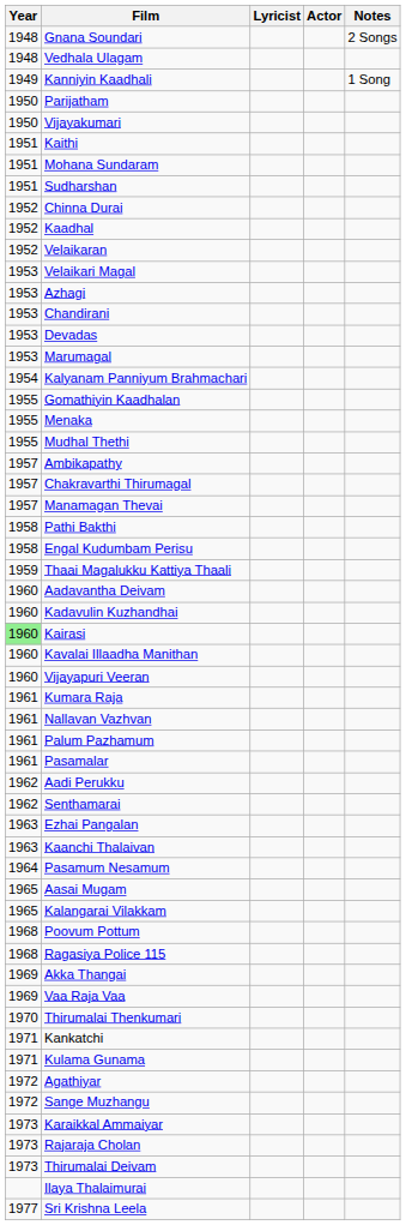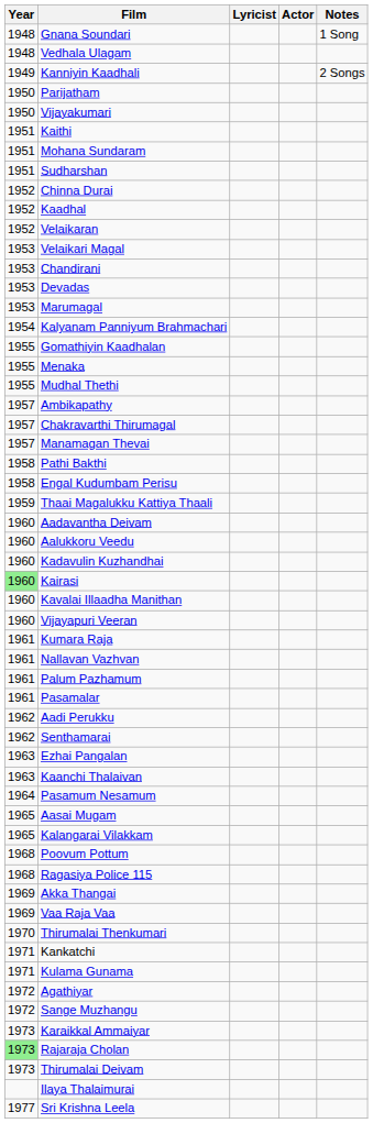 <table class="wikitable">
 <tr>
 <th>Year</th>
 <th>Film</th>
 <th>Lyricist</th>
 <th>Actor</th>
 <th>Notes</th>
 </tr>
 <tr>
 <td>1948</td>
 <td><a href='#'>Gnana Soundari</a></td>
 <td></td>
 <td></td>
-<td>2 Songs</td>
+<td>1 Song</td>
 </tr>
 <tr>
 <td>1948</td>
 <td><a href='#'>Vedhala Ulagam</a></td>
 <td></td>
 <td></td>
 <td></td>
 </tr>
 <tr>
 <td>1949</td>
 <td><a href='#'>Kanniyin Kaadhali</a></td>
 <td></td>
 <td></td>
-<td>1 Song</td>
+<td>2 Songs</td>
 </tr>
 <tr>
 <td>1950</td>
 <td><a href='#'>Parijatham</a></td>
 <td></td>
 <td></td>
 <td></td>
 </tr>
 <tr>
 <td>1950</td>
 <td><a href='#'>Vijayakumari</a></td>
 <td></td>
 <td></td>
 <td></td>
 </tr>
 <tr>
 <td>1951</td>
 <td><a href='#'>Kaithi</a></td>
 <td></td>
 <td></td>
 <td></td>
 </tr>
 <tr>
 <td>1951</td>
 <td><a href='#'>Mohana Sundaram</a></td>
 <td></td>
 <td></td>
 <td></td>
 </tr>
 <tr>
 <td>1951</td>
 <td><a href='#'>Sudharshan</a></td>
 <td></td>
 <td></td>
 <td></td>
 </tr>
 <tr>
 <td>1952</td>
 <td><a href='#'>Chinna Durai</a></td>
 <td></td>
 <td></td>
 <td></td>
 </tr>
 <tr>
 <td>1952</td>
 <td><a href='#'>Kaadhal</a></td>
 <td></td>
 <td></td>
 <td></td>
 </tr>
 <tr>
 <td>1952</td>
 <td><a href='#'>Velaikaran</a></td>
 <td></td>
 <td></td>
 <td></td>
 </tr>
 <tr>
 <td>1953</td>
 <td><a href='#'>Velaikari Magal</a></td>
-<td></td>
-<td></td>
-<td></td>
-</tr>
-<tr>
-<td>1953</td>
-<td><a href='#'>Azhagi</a></td>
 <td></td>
 <td></td>
 <td></td>
 </tr>
 <tr>
 <td>1953</td>
 <td><a href='#'>Chandirani</a></td>
 <td></td>
 <td></td>
 <td></td>
 </tr>
 <tr>
 <td>1953</td>
 <td><a href='#'>Devadas</a></td>
 <td></td>
 <td></td>
 <td></td>
 </tr>
 <tr>
 <td>1953</td>
 <td><a href='#'>Marumagal</a></td>
 <td></td>
 <td></td>
 <td></td>
 </tr>
 <tr>
 <td>1954</td>
 <td><a href='#'>Kalyanam Panniyum Brahmachari</a></td>
 <td></td>
 <td></td>
 <td></td>
 </tr>
 <tr>
 <td>1955</td>
 <td><a href='#'>Gomathiyin Kaadhalan</a></td>
 <td></td>
 <td></td>
 <td></td>
 </tr>
 <tr>
 <td>1955</td>
 <td><a href='#'>Menaka</a></td>
 <td></td>
 <td></td>
 <td></td>
 </tr>
 <tr>
 <td>1955</td>
 <td><a href='#'>Mudhal Thethi</a></td>
 <td></td>
 <td></td>
 <td></td>
 </tr>
 <tr>
 <td>1957</td>
 <td><a href='#'>Ambikapathy</a></td>
 <td></td>
 <td></td>
 <td></td>
 </tr>
 <tr>
 <td>1957</td>
 <td><a href='#'>Chakravarthi Thirumagal</a></td>
 <td></td>
 <td></td>
 <td></td>
 </tr>
 <tr>
 <td>1957</td>
 <td><a href='#'>Manamagan Thevai</a></td>
 <td></td>
 <td></td>
 <td></td>
 </tr>
 <tr>
 <td>1958</td>
 <td><a href='#'>Pathi Bakthi</a></td>
 <td></td>
 <td></td>
 <td></td>
 </tr>
 <tr>
 <td>1958</td>
 <td><a href='#'>Engal Kudumbam Perisu</a></td>
 <td></td>
 <td></td>
 <td></td>
 </tr>
 <tr>
 <td>1959</td>
 <td><a href='#'>Thaai Magalukku Kattiya Thaali</a></td>
 <td></td>
 <td></td>
 <td></td>
 </tr>
 <tr>
 <td>1960</td>
 <td><a href='#'>Aadavantha Deivam</a></td>
+<td></td>
+<td></td>
+<td></td>
+</tr>
+<tr>
+<td>1960</td>
+<td><a href='#'>Aalukkoru Veedu</a></td>
 <td></td>
 <td></td>
 <td></td>
 </tr>
 <tr>
 <td>1960</td>
 <td><a href='#'>Kadavulin Kuzhandhai</a></td>
 <td></td>
 <td></td>
 <td></td>
 </tr>
 <tr>
 <td style="background: lightgreen;">1960</td>
 <td><a href='#'>Kairasi</a></td>
 <td></td>
 <td></td>
 <td></td>
 </tr>
 <tr>
 <td>1960</td>
 <td><a href='#'>Kavalai Illaadha Manithan</a></td>
 <td></td>
 <td></td>
 <td></td>
 </tr>
 <tr>
 <td>1960</td>
 <td><a href='#'>Vijayapuri Veeran</a></td>
 <td></td>
 <td></td>
 <td></td>
 </tr>
 <tr>
 <td>1961</td>
 <td><a href='#'>Kumara Raja</a></td>
 <td></td>
 <td></td>
 <td></td>
 </tr>
 <tr>
 <td>1961</td>
 <td><a href='#'>Nallavan Vazhvan</a></td>
 <td></td>
 <td></td>
 <td></td>
 </tr>
 <tr>
 <td>1961</td>
 <td><a href='#'>Palum Pazhamum</a></td>
 <td></td>
 <td></td>
 <td></td>
 </tr>
 <tr>
 <td>1961</td>
 <td><a href='#'>Pasamalar</a></td>
 <td></td>
 <td></td>
 <td></td>
 </tr>
 <tr>
 <td>1962</td>
 <td><a href='#'>Aadi Perukku</a></td>
 <td></td>
 <td></td>
 <td></td>
 </tr>
 <tr>
 <td>1962</td>
 <td><a href='#'>Senthamarai</a></td>
 <td></td>
 <td></td>
 <td></td>
 </tr>
 <tr>
 <td>1963</td>
 <td><a href='#'>Ezhai Pangalan</a></td>
 <td></td>
 <td></td>
 <td></td>
 </tr>
 <tr>
 <td>1963</td>
 <td><a href='#'>Kaanchi Thalaivan</a></td>
 <td></td>
 <td></td>
 <td></td>
 </tr>
 <tr>
 <td>1964</td>
 <td><a href='#'>Pasamum Nesamum</a></td>
 <td></td>
 <td></td>
 <td></td>
 </tr>
 <tr>
 <td>1965</td>
 <td><a href='#'>Aasai Mugam</a></td>
 <td></td>
 <td></td>
 <td></td>
 </tr>
 <tr>
 <td>1965</td>
 <td><a href='#'>Kalangarai Vilakkam</a></td>
 <td></td>
 <td></td>
 <td></td>
 </tr>
 <tr>
 <td>1968</td>
 <td><a href='#'>Poovum Pottum</a></td>
 <td></td>
 <td></td>
 <td></td>
 </tr>
 <tr>
 <td>1968</td>
 <td><a href='#'>Ragasiya Police 115</a></td>
 <td></td>
 <td></td>
 <td></td>
 </tr>
 <tr>
 <td>1969</td>
 <td><a href='#'>Akka Thangai</a></td>
 <td></td>
 <td></td>
 <td></td>
 </tr>
 <tr>
 <td>1969</td>
 <td><a href='#'>Vaa Raja Vaa</a></td>
 <td></td>
 <td></td>
 <td></td>
 </tr>
 <tr>
 <td>1970</td>
 <td><a href='#'>Thirumalai Thenkumari</a></td>
 <td></td>
 <td></td>
 <td></td>
 </tr>
 <tr>
 <td>1971</td>
 <td>Kankatchi</td>
 <td></td>
 <td></td>
 <td></td>
 </tr>
 <tr>
 <td>1971</td>
 <td><a href='#'>Kulama Gunama</a></td>
 <td></td>
 <td></td>
 <td></td>
 </tr>
 <tr>
 <td>1972</td>
 <td><a href='#'>Agathiyar</a></td>
 <td></td>
 <td></td>
 <td></td>
 </tr>
 <tr>
 <td>1972</td>
 <td><a href='#'>Sange Muzhangu</a></td>
 <td></td>
 <td></td>
 <td></td>
 </tr>
 <tr>
 <td>1973</td>
 <td><a href='#'>Karaikkal Ammaiyar</a></td>
 <td></td>
 <td></td>
 <td></td>
 </tr>
 <tr>
-<td>1973</td>
+<td style="background: lightgreen;">1973</td>
 <td><a href='#'>Rajaraja Cholan</a></td>
 <td></td>
 <td></td>
 <td></td>
 </tr>
 <tr>
 <td>1973</td>
 <td><a href='#'>Thirumalai Deivam</a></td>
 <td></td>
 <td></td>
 <td></td>
 </tr>
 <tr>
 <td></td>
 <td><a href='#'>Ilaya Thalaimurai</a></td>
 <td></td>
 <td></td>
 <td></td>
 </tr>
 <tr>
 <td>1977</td>
 <td><a href='#'>Sri Krishna Leela</a></td>
 <td></td>
 <td></td>
 <td></td>
 </tr>
 </table>
